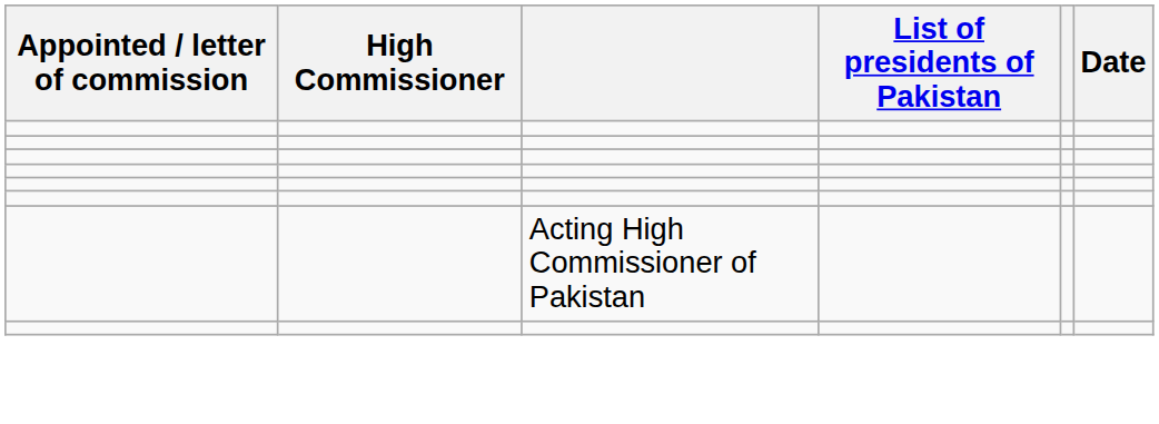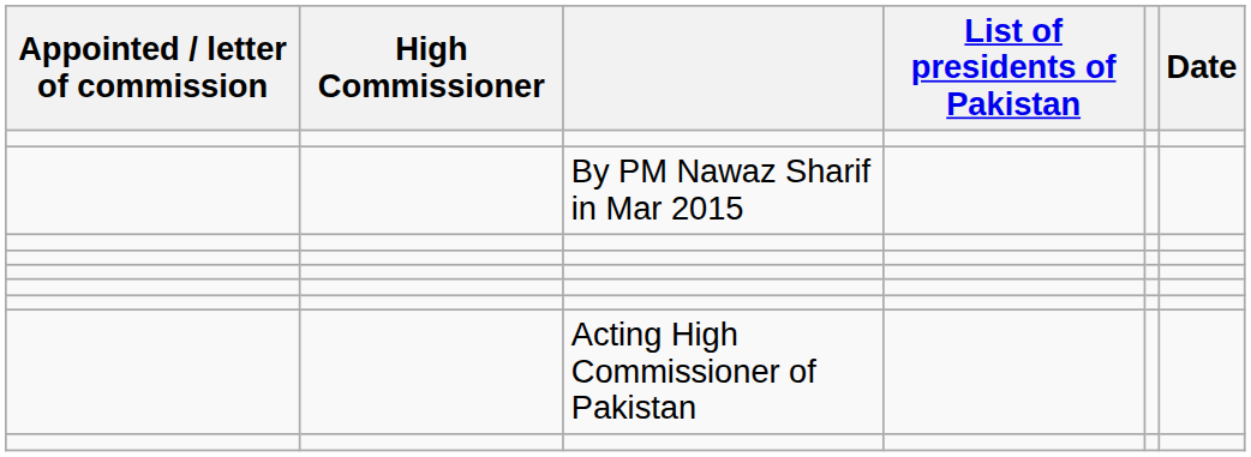 <table class="wikitable sortable">
 <tr>
 <th>Appointed / letter of commission</th>
 <th>High Commissioner</th>
 <th></th>
 <th><a href='#'>List of presidents of Pakistan</a></th>
 <th></th>
 <th>Date</th>
 </tr>
 <tr>
 <td></td>
 <td></td>
 <td></td>
+<td></td>
+<td></td>
+<td></td>
+</tr>
+<tr>
+<td></td>
+<td></td>
+<td> By PM Nawaz Sharif in Mar 2015</td>
 <td></td>
 <td></td>
 <td></td>
 </tr>
 <tr>
 <td></td>
 <td></td>
 <td></td>
 <td></td>
 <td></td>
 <td></td>
 </tr>
 <tr>
 <td></td>
 <td></td>
 <td></td>
 <td></td>
 <td></td>
 <td></td>
 </tr>
 <tr>
 <td></td>
 <td></td>
 <td></td>
 <td></td>
 <td></td>
 <td></td>
 </tr>
 <tr>
 <td></td>
 <td></td>
 <td></td>
 <td></td>
 <td></td>
 <td></td>
 </tr>
 <tr>
 <td></td>
 <td></td>
 <td></td>
 <td></td>
 <td></td>
 <td></td>
 </tr>
 <tr>
 <td></td>
 <td></td>
 <td>Acting High Commissioner of Pakistan</td>
 <td></td>
 <td></td>
 <td></td>
 </tr>
 <tr>
 <td></td>
 <td></td>
 <td></td>
 <td></td>
 <td></td>
 <td></td>
 </tr>
 </table>
